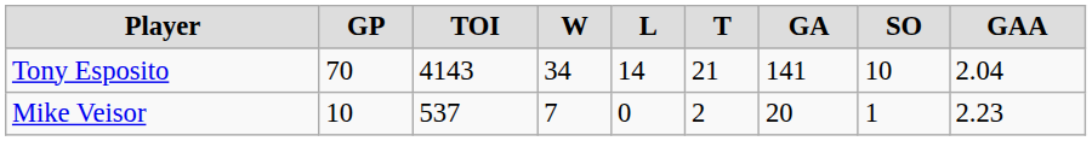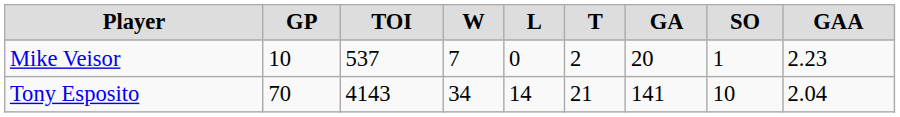 <table class="wikitable" width="50%">
 <tr align="center"  bgcolor="#dddddd">
 <td><strong>Player</strong></td>
 <td><strong>GP</strong></td>
 <td><strong>TOI</strong></td>
 <td><strong>W</strong></td>
 <td><strong>L</strong></td>
 <td><strong>T</strong></td>
 <td><strong>GA</strong></td>
 <td><strong>SO</strong></td>
 <td><strong>GAA</strong></td>
 </tr>
 <tr>
+<td><a href='#'>Mike Veisor</a></td>
+<td>10</td>
+<td>537</td>
+<td>7</td>
+<td>0</td>
+<td>2</td>
+<td>20</td>
+<td>1</td>
+<td>2.23</td>
+</tr>
+<tr>
 <td><a href='#'>Tony Esposito</a></td>
 <td>70</td>
 <td>4143</td>
 <td>34</td>
 <td>14</td>
 <td>21</td>
 <td>141</td>
 <td>10</td>
 <td>2.04</td>
 </tr>
-<tr>
-<td><a href='#'>Mike Veisor</a></td>
-<td>10</td>
-<td>537</td>
-<td>7</td>
-<td>0</td>
-<td>2</td>
-<td>20</td>
-<td>1</td>
-<td>2.23</td>
-</tr>
 </table>
